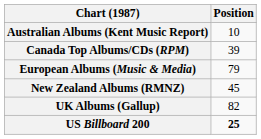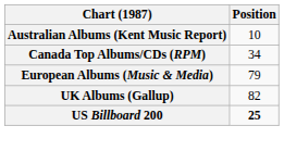 <table class="wikitable sortable plainrowheaders" style="text-align:center">
 <tr>
 <th scope="col">Chart (1987)</th>
 <th scope="col">Position</th>
 </tr>
 <tr>
 <th scope="row">Australian Albums (Kent Music Report)</th>
 <td>10</td>
 </tr>
 <tr>
 <th scope="row">Canada Top Albums/CDs (<em>RPM</em>)</th>
-<td>39</td>
+<td>34</td>
 </tr>
 <tr>
 <th scope="row">European Albums (<em>Music & Media</em>)</th>
 <td>79</td>
-</tr>
-<tr>
-<th scope="row">New Zealand Albums (RMNZ)</th>
-<td>45</td>
 </tr>
 <tr>
 <th scope="row">UK Albums (Gallup)</th>
 <td>82</td>
 </tr>
 <tr>
 <th scope="row">US <em>Billboard</em> 200</th>
 <td><strong>25</strong></td>
 </tr>
 </table>
